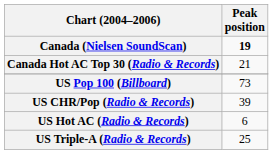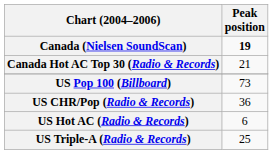 <table class="wikitable sortable plainrowheaders" style="text-align:center">
 <tr>
 <th scope="col">Chart (2004–2006)</th>
 <th scope="col">Peak<br>position</th>
 </tr>
 <tr>
 <th scope="row">Canada (<a href='#'>Nielsen SoundScan</a>)</th>
 <td><strong>19</strong></td>
 </tr>
 <tr>
 <th scope="row">Canada Hot AC Top 30 (<em><a href='#'>Radio & Records</a></em>)</th>
 <td>21</td>
 </tr>
 <tr>
 </tr>
 <tr>
 </tr>
 <tr>
 </tr>
 <tr>
 </tr>
 <tr>
 <th scope="row">US <a href='#'>Pop 100</a> (<a href='#'><em>Billboard</em></a>)</th>
 <td>73</td>
 </tr>
 <tr>
 <th scope="row">US CHR/Pop (<em><a href='#'>Radio & Records</a></em>)</th>
-<td>39</td>
+<td>36</td>
 </tr>
 <tr>
 <th scope="row">US Hot AC (<em><a href='#'>Radio & Records</a></em>)</th>
 <td>6</td>
 </tr>
 <tr>
 <th scope="row">US Triple-A (<em><a href='#'>Radio & Records</a></em>)</th>
 <td>25</td>
 </tr>
 </table>
